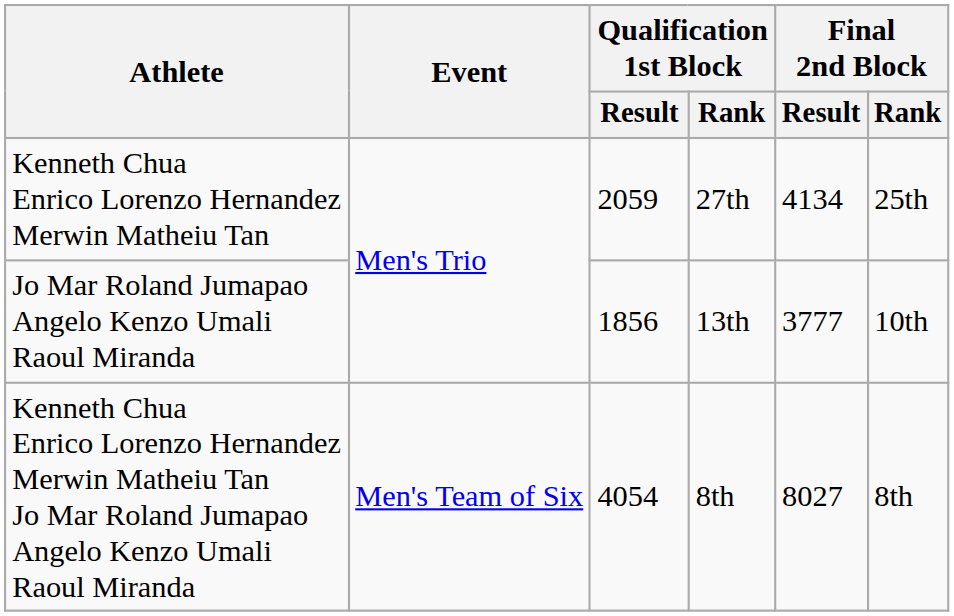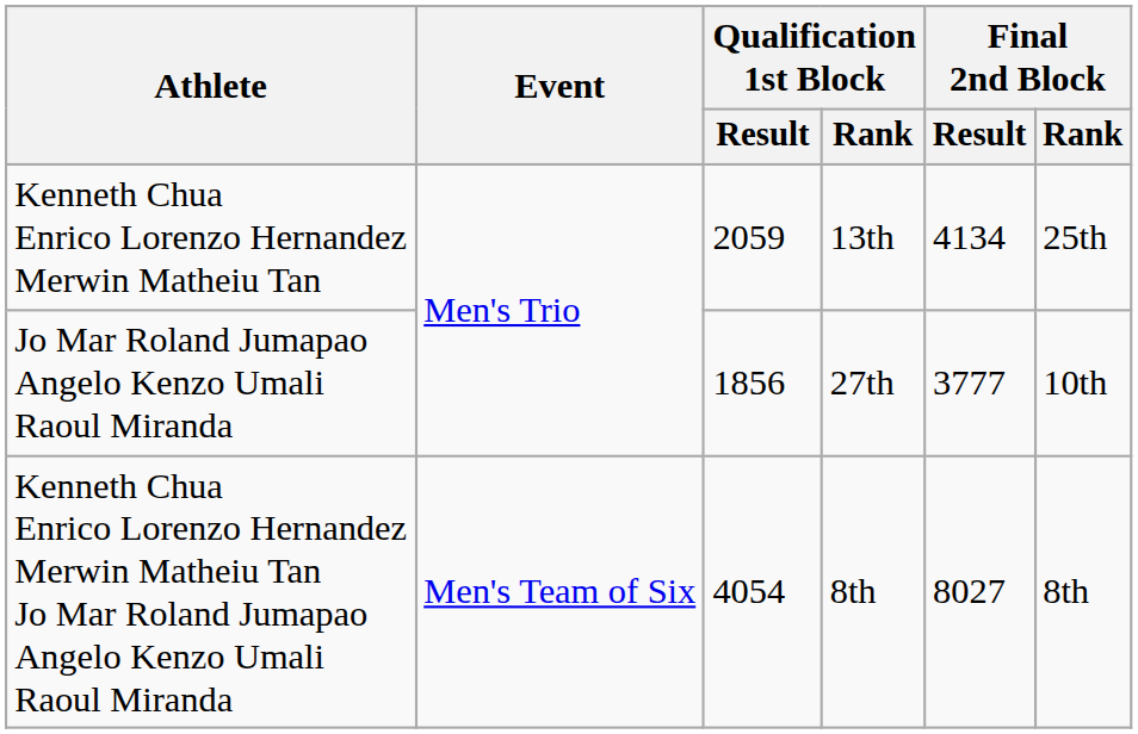 <table class="wikitable" style="font-size:90%">
 <tr>
 <th rowspan=2>Athlete</th>
 <th rowspan=2>Event</th>
 <th colspan=2>Qualification <br> 1st Block</th>
 <th colspan=2>Final <br> 2nd Block</th>
 </tr>
 <tr style="font-size:95%">
 <th>Result</th>
 <th>Rank</th>
 <th>Result</th>
 <th>Rank</th>
 </tr>
 <tr>
 <td>Kenneth Chua <br> Enrico Lorenzo Hernandez <br> Merwin Matheiu Tan</td>
 <td rowspan=2><a href='#'>Men's Trio</a></td>
 <td>2059</td>
-<td>27th</td>
+<td>13th</td>
 <td>4134</td>
 <td>25th</td>
 </tr>
 <tr>
 <td>Jo Mar Roland Jumapao <br> Angelo Kenzo Umali <br> Raoul Miranda</td>
 <td>1856</td>
-<td>13th</td>
+<td>27th</td>
 <td>3777</td>
 <td>10th</td>
 </tr>
 <tr>
 <td>Kenneth Chua <br> Enrico Lorenzo Hernandez <br> Merwin Matheiu Tan <br> Jo Mar Roland Jumapao <br> Angelo Kenzo Umali <br> Raoul Miranda</td>
 <td><a href='#'>Men's Team of Six</a></td>
 <td>4054</td>
 <td>8th</td>
 <td>8027</td>
 <td>8th</td>
 </tr>
 </table>
